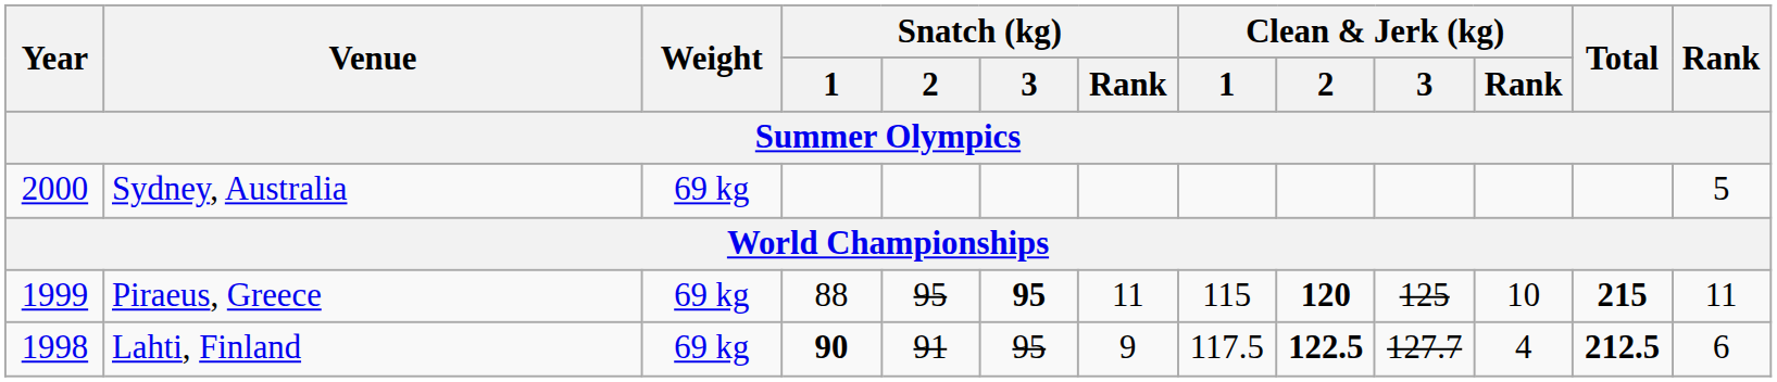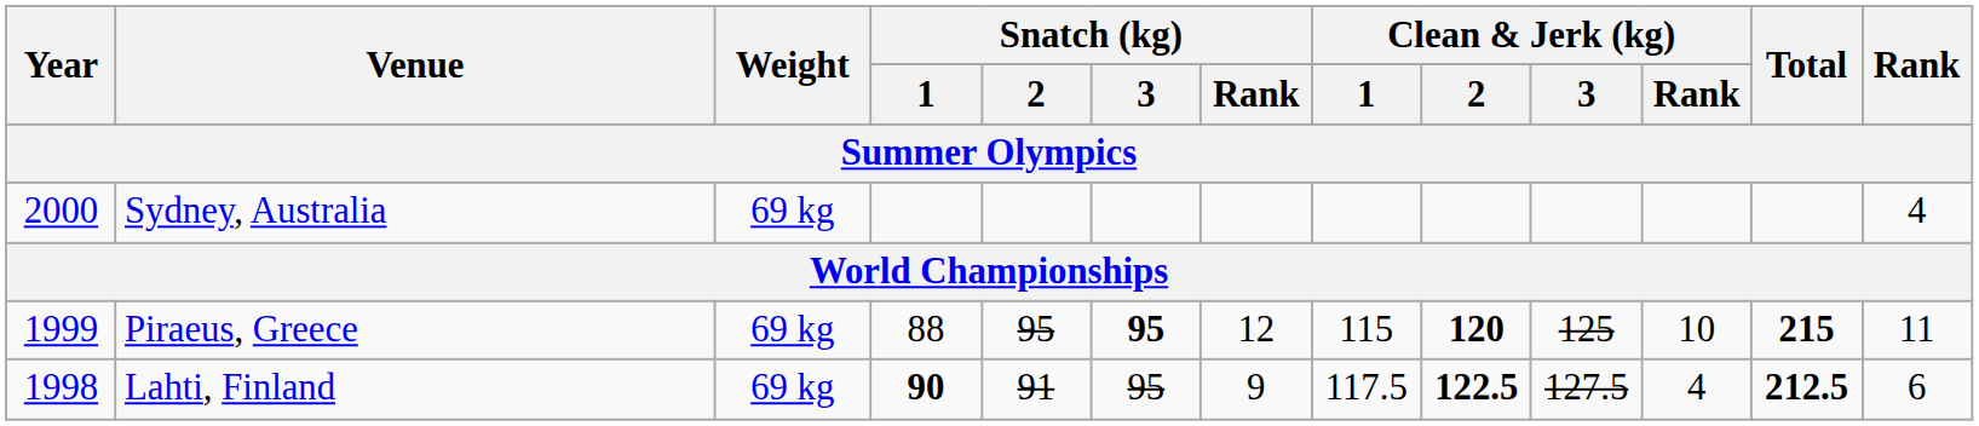 <table class = "wikitable" style="text-align:center;">
 <tr>
 <th rowspan=2 width=40>Year</th>
 <th rowspan=2 width=250>Venue</th>
 <th rowspan=2 width=60>Weight</th>
 <th colspan=4>Snatch (kg)</th>
 <th colspan=4>Clean & Jerk (kg)</th>
 <th rowspan=2 width=40>Total</th>
 <th rowspan=2 width=40>Rank</th>
 </tr>
 <tr>
 <th width=40>1</th>
 <th width=40>2</th>
 <th width=40>3</th>
 <th width=40>Rank</th>
 <th width=40>1</th>
 <th width=40>2</th>
 <th width=40>3</th>
 <th width=40>Rank</th>
 </tr>
 <tr>
 <th colspan=13><a href='#'>Summer Olympics</a></th>
 </tr>
 <tr>
 <td><a href='#'>2000</a></td>
 <td align=left> <a href='#'>Sydney</a>, <a href='#'>Australia</a></td>
 <td><a href='#'>69 kg</a></td>
 <td></td>
 <td></td>
 <td></td>
 <td></td>
 <td></td>
 <td></td>
 <td></td>
 <td></td>
 <td></td>
-<td>5</td>
+<td>4</td>
 </tr>
 <tr>
 <th colspan=13><a href='#'>World Championships</a></th>
 </tr>
 <tr>
 <td><a href='#'>1999</a></td>
 <td align=left> <a href='#'>Piraeus</a>, <a href='#'>Greece</a></td>
 <td><a href='#'>69 kg</a></td>
 <td>88</td>
 <td><s>95</s></td>
 <td><strong>95</strong></td>
-<td>11</td>
+<td>12</td>
 <td>115</td>
 <td><strong>120</strong></td>
 <td><s>125</s></td>
 <td>10</td>
 <td><strong>215</strong></td>
 <td>11</td>
 </tr>
 <tr>
 <td><a href='#'>1998</a></td>
 <td align=left> <a href='#'>Lahti</a>, <a href='#'>Finland</a></td>
 <td><a href='#'>69 kg</a></td>
 <td><strong>90</strong></td>
 <td><s>91</s></td>
 <td><s>95</s></td>
 <td>9</td>
 <td>117.5</td>
 <td><strong>122.5</strong></td>
-<td><s>127.7</s></td>
+<td><s>127.5</s></td>
 <td>4</td>
 <td><strong>212.5</strong></td>
 <td>6</td>
 </tr>
 </table>
